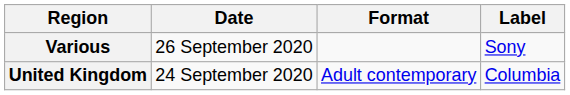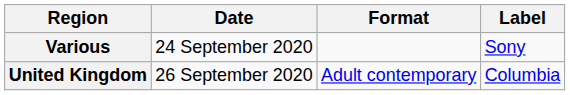 <table class="wikitable plainrowheaders">
 <tr>
 <th scope="col">Region</th>
 <th scope="col">Date</th>
 <th scope="col">Format</th>
 <th scope="col">Label</th>
 </tr>
 <tr>
 <th scope="row">Various</th>
-<td>26 September 2020</td>
+<td>24 September 2020</td>
 <td></td>
 <td><a href='#'>Sony</a></td>
 </tr>
 <tr>
 <th scope="row">United Kingdom</th>
-<td>24 September 2020</td>
+<td>26 September 2020</td>
 <td><a href='#'>Adult contemporary</a></td>
 <td><a href='#'>Columbia</a></td>
 </tr>
 </table>
